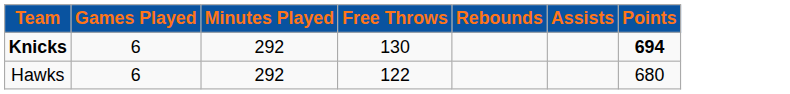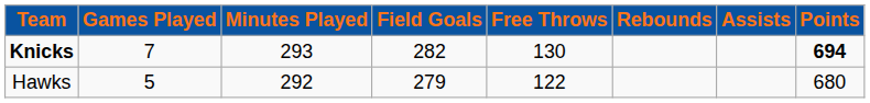 <table class="wikitable">
 <tr>
 <th style="color:#FF7518; background:#0953a0;">Team</th>
 <th style="color:#FF7518; background:#0953a0;">Games Played</th>
 <th style="color:#FF7518; background:#0953a0;">Minutes Played</th>
+<th style="color:#FF7518; background:#0953a0;">Field Goals</th>
 <th style="color:#FF7518; background:#0953a0;">Free Throws</th>
 <th style="color:#FF7518; background:#0953a0;">Rebounds</th>
 <th style="color:#FF7518; background:#0953a0;">Assists</th>
 <th style="color:#FF7518; background:#0953a0;">Points</th>
 </tr>
 <tr align="center">
 <td><strong>Knicks</strong></td>
-<td>6</td>
-<td>292</td>
+<td>7</td>
+<td>293</td>
+<td>282</td>
 <td>130</td>
 <td></td>
 <td></td>
 <td><strong>694</strong></td>
 </tr>
 <tr align="center">
 <td>Hawks</td>
-<td>6</td>
+<td>5</td>
 <td>292</td>
+<td>279</td>
 <td>122</td>
 <td></td>
 <td></td>
 <td>680</td>
 </tr>
 </table>
